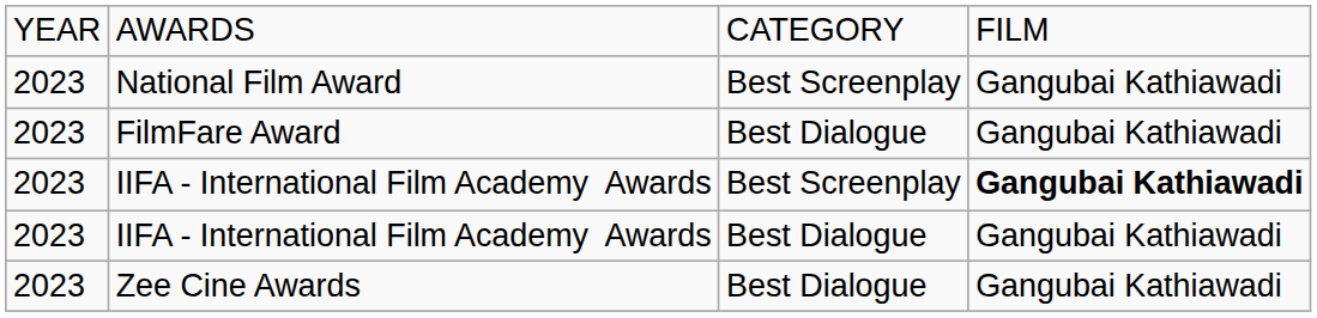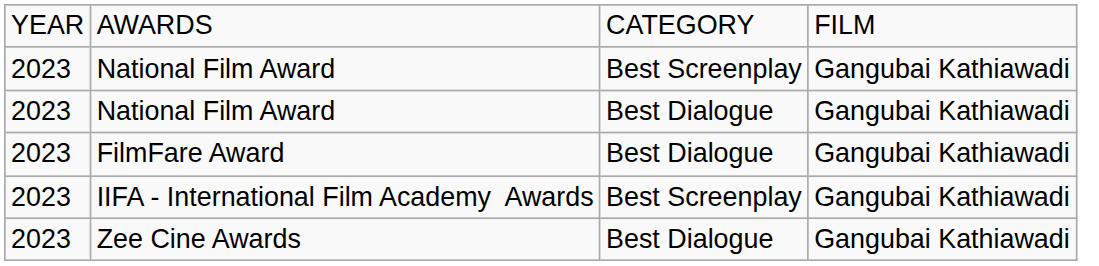 <table class="wikitable">
 <tr>
 <td>YEAR</td>
 <td>AWARDS</td>
 <td>CATEGORY</td>
 <td>FILM</td>
 </tr>
 <tr>
 <td>2023</td>
 <td>National Film Award</td>
 <td>Best Screenplay</td>
 <td>Gangubai Kathiawadi</td>
 </tr>
 <tr>
 <td>2023</td>
+<td>National Film Award</td>
+<td>Best Dialogue</td>
+<td>Gangubai Kathiawadi</td>
+</tr>
+<tr>
+<td>2023</td>
 <td>FilmFare Award</td>
 <td>Best Dialogue</td>
 <td>Gangubai Kathiawadi</td>
 </tr>
 <tr>
 <td>2023</td>
 <td>IIFA - International Film Academy  Awards</td>
 <td>Best Screenplay</td>
-<td><strong>Gangubai Kathiawadi</strong></td>
-</tr>
-<tr>
-<td>2023</td>
-<td>IIFA - International Film Academy  Awards</td>
-<td>Best Dialogue</td>
 <td>Gangubai Kathiawadi</td>
 </tr>
 <tr>
 <td>2023</td>
 <td>Zee Cine Awards</td>
 <td>Best Dialogue</td>
 <td>Gangubai Kathiawadi</td>
 </tr>
 </table>
